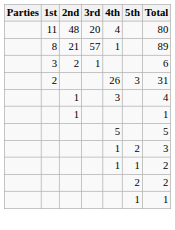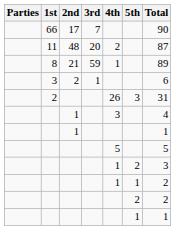 <table class="wikitable" style="text-align:right;">
 <tr>
 <th style="text-align:left;">Parties</th>
 <th>1st</th>
 <th>2nd</th>
 <th>3rd</th>
 <th>4th</th>
 <th>5th</th>
 <th>Total</th>
 </tr>
 <tr>
 <td style="text-align:left;"></td>
+<td>66</td>
+<td>17</td>
+<td>7</td>
+<td></td>
+<td></td>
+<td>90</td>
+</tr>
+<tr>
+<td style="text-align:left;"></td>
 <td>11</td>
 <td>48</td>
 <td>20</td>
-<td>4</td>
+<td>2</td>
 <td></td>
-<td>80</td>
+<td>87</td>
 </tr>
 <tr>
 <td style="text-align:left;"></td>
 <td>8</td>
 <td>21</td>
-<td>57</td>
+<td>59</td>
 <td>1</td>
 <td></td>
 <td>89</td>
 </tr>
 <tr>
 <td style="text-align:left;"></td>
 <td>3</td>
 <td>2</td>
 <td>1</td>
 <td></td>
 <td></td>
 <td>6</td>
 </tr>
 <tr>
 <td style="text-align:left;"></td>
 <td>2</td>
 <td></td>
 <td></td>
 <td>26</td>
 <td>3</td>
 <td>31</td>
 </tr>
 <tr>
 <td style="text-align:left;"></td>
 <td></td>
 <td>1</td>
 <td></td>
 <td>3</td>
 <td></td>
 <td>4</td>
 </tr>
 <tr>
 <td style="text-align:left;"></td>
 <td></td>
 <td>1</td>
 <td></td>
 <td></td>
 <td></td>
 <td>1</td>
 </tr>
 <tr>
 <td style="text-align:left;"></td>
 <td></td>
 <td></td>
 <td></td>
 <td>5</td>
 <td></td>
 <td>5</td>
 </tr>
 <tr>
 <td style="text-align:left;"></td>
 <td></td>
 <td></td>
 <td></td>
 <td>1</td>
 <td>2</td>
 <td>3</td>
 </tr>
 <tr>
 <td style="text-align:left;"></td>
 <td></td>
 <td></td>
 <td></td>
 <td>1</td>
 <td>1</td>
 <td>2</td>
 </tr>
 <tr>
 <td style="text-align:left;"></td>
 <td></td>
 <td></td>
 <td></td>
 <td></td>
 <td>2</td>
 <td>2</td>
 </tr>
 <tr>
 <td style="text-align:left;"></td>
 <td></td>
 <td></td>
 <td></td>
 <td></td>
 <td>1</td>
 <td>1</td>
 </tr>
 </table>
